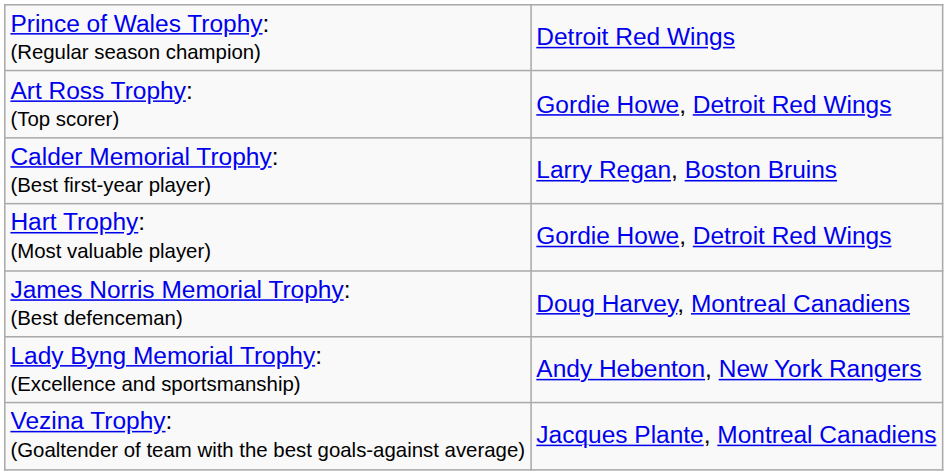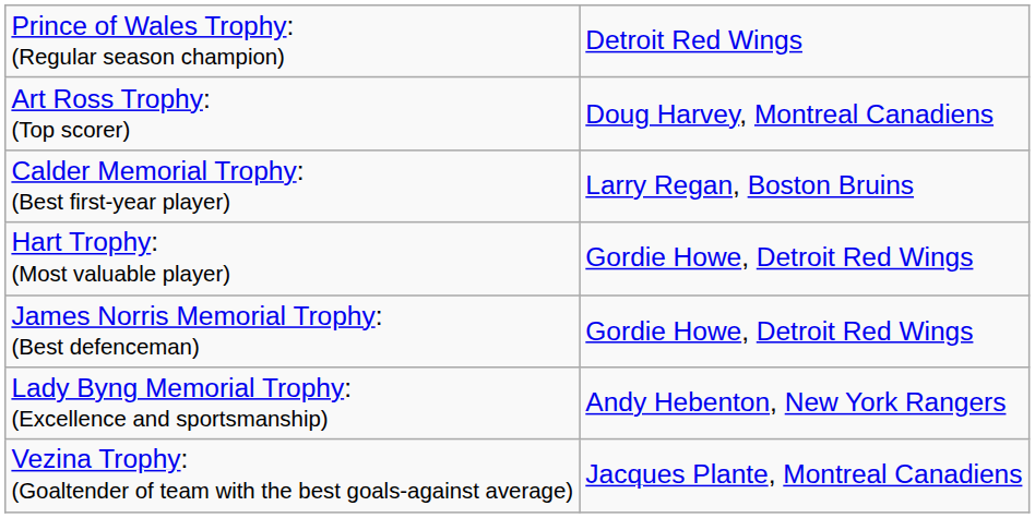 <table class="wikitable">
 <tr>
 <td><a href='#'>Prince of Wales Trophy</a>:<br><small>(Regular season champion)</small></td>
 <td><a href='#'>Detroit Red Wings</a></td>
 </tr>
 <tr>
 <td><a href='#'>Art Ross Trophy</a>:<br><small>(Top scorer)</small></td>
-<td><a href='#'>Gordie Howe</a>, <a href='#'>Detroit Red Wings</a></td>
+<td><a href='#'>Doug Harvey</a>, <a href='#'>Montreal Canadiens</a></td>
 </tr>
 <tr>
 <td><a href='#'>Calder Memorial Trophy</a>:<br><small>(Best first-year player)</small></td>
 <td><a href='#'>Larry Regan</a>, <a href='#'>Boston Bruins</a></td>
 </tr>
 <tr>
 <td><a href='#'>Hart Trophy</a>:<br><small>(Most valuable player)</small></td>
 <td><a href='#'>Gordie Howe</a>, <a href='#'>Detroit Red Wings</a></td>
 </tr>
 <tr>
 <td><a href='#'>James Norris Memorial Trophy</a>:<br><small>(Best defenceman)</small></td>
-<td><a href='#'>Doug Harvey</a>, <a href='#'>Montreal Canadiens</a></td>
+<td><a href='#'>Gordie Howe</a>, <a href='#'>Detroit Red Wings</a></td>
 </tr>
 <tr>
 <td><a href='#'>Lady Byng Memorial Trophy</a>:<br><small>(Excellence and sportsmanship)</small></td>
 <td><a href='#'>Andy Hebenton</a>, <a href='#'>New York Rangers</a></td>
 </tr>
 <tr>
 <td><a href='#'>Vezina Trophy</a>:<br><small>(Goaltender of team with the best goals-against average)</small></td>
 <td><a href='#'>Jacques Plante</a>, <a href='#'>Montreal Canadiens</a></td>
 </tr>
 </table>
